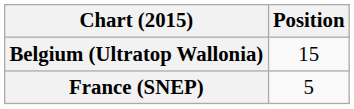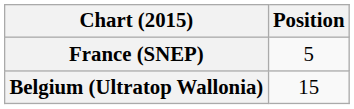 <table class="wikitable sortable plainrowheaders" style="text-align:center">
 <tr>
 <th scope="col">Chart (2015)</th>
 <th scope="col">Position</th>
 </tr>
 <tr>
+<th scope="row">France (SNEP)</th>
+<td>5</td>
+</tr>
+<tr>
 <th scope="row">Belgium (Ultratop Wallonia)</th>
 <td>15</td>
 </tr>
-<tr>
-<th scope="row">France (SNEP)</th>
-<td>5</td>
-</tr>
 </table>
